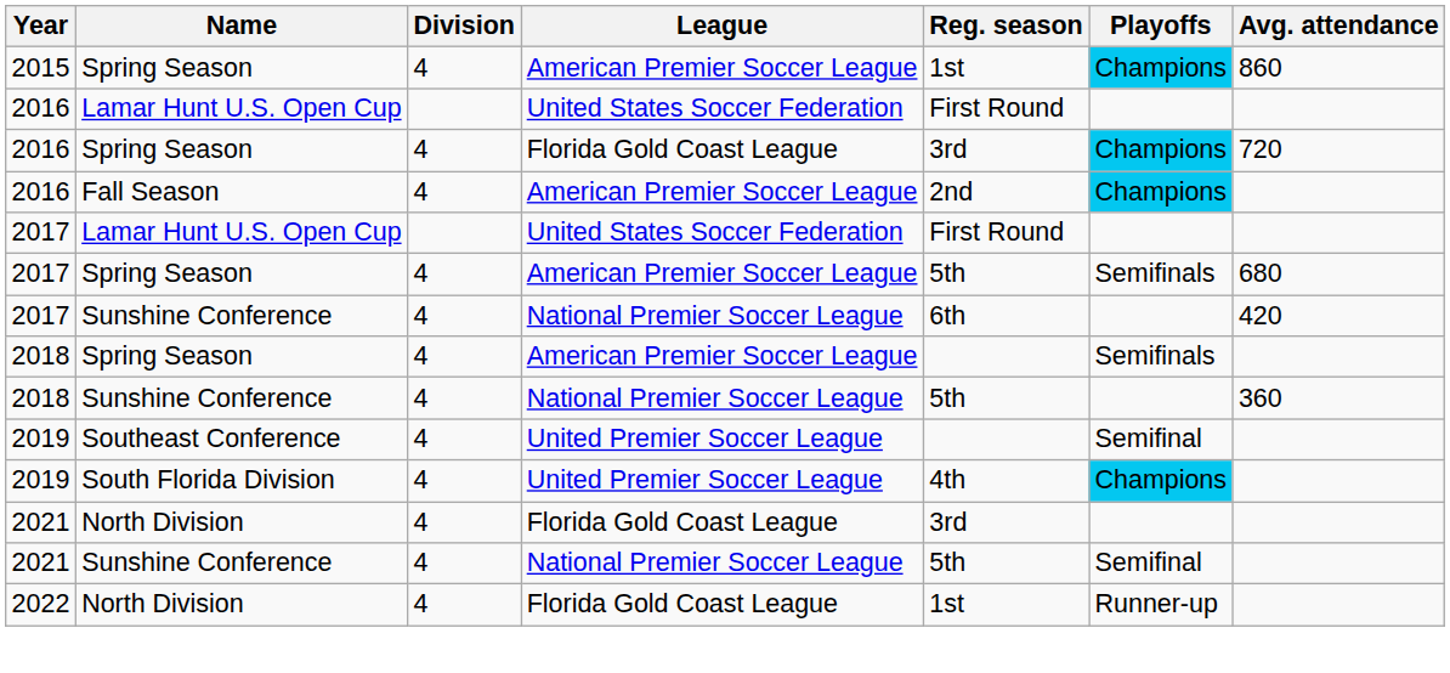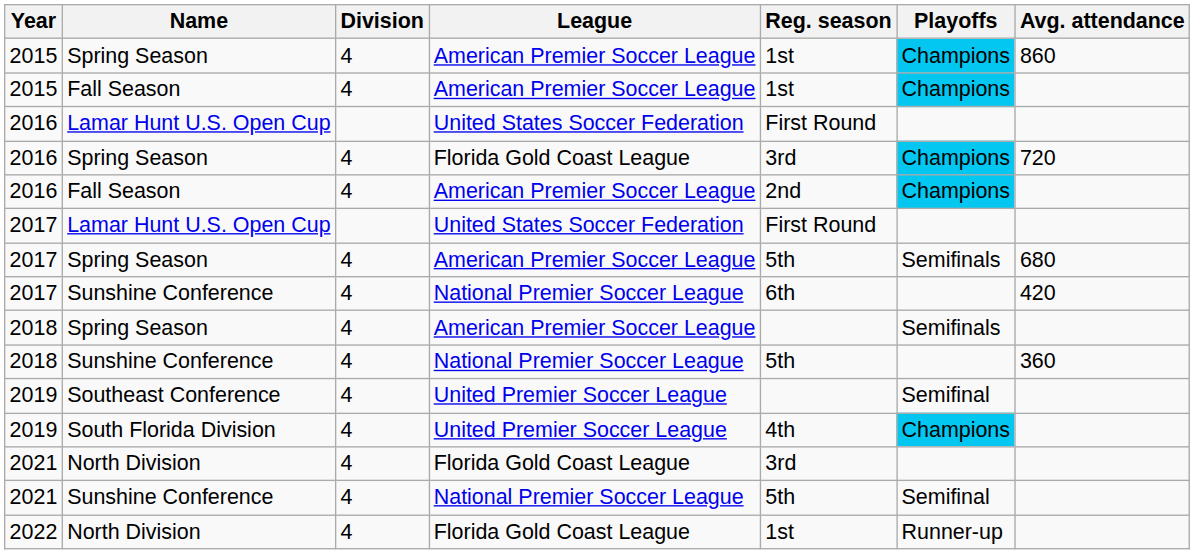 <table class="wikitable">
 <tr>
 <th><strong>Year</strong></th>
 <th><strong>Name</strong></th>
 <th><strong>Division</strong></th>
 <th><strong>League</strong></th>
 <th><strong>Reg. season</strong></th>
 <th><strong>Playoffs</strong></th>
 <th><strong>Avg. attendance</strong></th>
 </tr>
 <tr>
 <td>2015</td>
 <td>Spring Season</td>
 <td>4</td>
 <td><a href='#'>American Premier Soccer League</a></td>
 <td>1st</td>
 <td bgcolor=##33C7FF>Champions</td>
 <td>860</td>
+</tr>
+<tr>
+<td>2015</td>
+<td>Fall Season</td>
+<td>4</td>
+<td><a href='#'>American Premier Soccer League</a></td>
+<td>1st</td>
+<td bgcolor=##33C7FF>Champions</td>
+<td></td>
 </tr>
 <tr>
 <td>2016</td>
 <td><a href='#'>Lamar Hunt U.S. Open Cup</a></td>
 <td></td>
 <td><a href='#'>United States Soccer Federation</a></td>
 <td>First Round</td>
 <td></td>
 <td></td>
 </tr>
 <tr>
 <td>2016</td>
 <td>Spring Season</td>
 <td>4</td>
 <td>Florida Gold Coast League</td>
 <td>3rd</td>
 <td bgcolor=##33C7FF>Champions</td>
 <td>720</td>
 </tr>
 <tr>
 <td>2016</td>
 <td>Fall Season</td>
 <td>4</td>
 <td><a href='#'>American Premier Soccer League</a></td>
 <td>2nd</td>
 <td bgcolor=##33C7FF>Champions</td>
 <td></td>
 </tr>
 <tr>
 <td>2017</td>
 <td><a href='#'>Lamar Hunt U.S. Open Cup</a></td>
 <td></td>
 <td><a href='#'>United States Soccer Federation</a></td>
 <td>First Round</td>
 <td></td>
 <td></td>
 </tr>
 <tr>
 <td>2017</td>
 <td>Spring Season</td>
 <td>4</td>
 <td><a href='#'>American Premier Soccer League</a></td>
 <td>5th</td>
 <td>Semifinals</td>
 <td>680</td>
 </tr>
 <tr>
 <td>2017</td>
 <td>Sunshine Conference</td>
 <td>4</td>
 <td><a href='#'>National Premier Soccer League</a></td>
 <td>6th</td>
 <td></td>
 <td>420</td>
 </tr>
 <tr>
 <td>2018</td>
 <td>Spring Season</td>
 <td>4</td>
 <td><a href='#'>American Premier Soccer League</a></td>
 <td></td>
 <td>Semifinals</td>
 <td></td>
 </tr>
 <tr>
 <td>2018</td>
 <td>Sunshine Conference</td>
 <td>4</td>
 <td><a href='#'>National Premier Soccer League</a></td>
 <td>5th</td>
 <td></td>
 <td>360</td>
 </tr>
 <tr>
 <td>2019</td>
 <td>Southeast Conference</td>
 <td>4</td>
 <td><a href='#'>United Premier Soccer League</a></td>
 <td></td>
 <td>Semifinal</td>
 <td></td>
 </tr>
 <tr>
 <td>2019</td>
 <td>South Florida Division</td>
 <td>4</td>
 <td><a href='#'>United Premier Soccer League</a></td>
 <td>4th</td>
 <td bgcolor=##33C7FF>Champions</td>
 <td></td>
 </tr>
 <tr>
 <td>2021</td>
 <td>North Division</td>
 <td>4</td>
 <td>Florida Gold Coast League</td>
 <td>3rd</td>
 <td></td>
 <td></td>
 </tr>
 <tr>
 <td>2021</td>
 <td>Sunshine Conference</td>
 <td>4</td>
 <td><a href='#'>National Premier Soccer League</a></td>
 <td>5th</td>
 <td>Semifinal</td>
 <td></td>
 </tr>
 <tr>
 <td>2022</td>
 <td>North Division</td>
 <td>4</td>
 <td>Florida Gold Coast League</td>
 <td>1st</td>
 <td>Runner-up</td>
 <td></td>
 </tr>
 </table>
